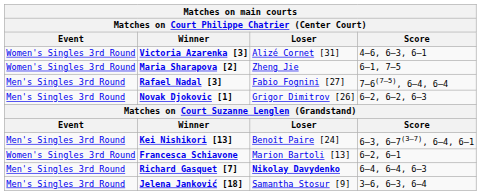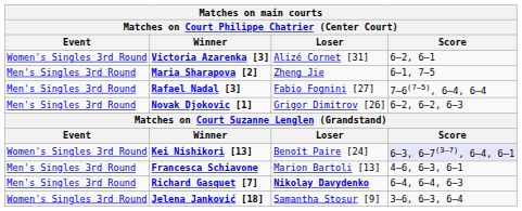 <table class="wikitable">
 <tr>
 <th colspan=4 style=white-space:nowrap>Matches on main courts</th>
 </tr>
 <tr>
 <th colspan=4>Matches on <a href='#'>Court Philippe Chatrier</a> (Center Court)</th>
 </tr>
 <tr>
 <th>Event</th>
 <th>Winner</th>
 <th>Loser</th>
 <th>Score</th>
 </tr>
 <tr>
 <td><a href='#'>Women's Singles 3rd Round</a></td>
 <td><strong> <a href='#'>Victoria Azarenka</a> [3]</strong></td>
 <td> <a href='#'>Alizé Cornet</a> [31]</td>
-<td>4–6, 6–3, 6–1</td>
+<td>6–2, 6–1</td>
 </tr>
 <tr>
-<td><a href='#'>Women's Singles 3rd Round</a></td>
+<td><a href='#'>Men's Singles 3rd Round</a></td>
 <td><strong> <a href='#'>Maria Sharapova</a> [2]</strong></td>
 <td> <a href='#'>Zheng Jie</a></td>
 <td>6–1, 7–5</td>
 </tr>
 <tr>
 <td><a href='#'>Men's Singles 3rd Round</a></td>
 <td><strong> <a href='#'>Rafael Nadal</a> [3]</strong></td>
 <td> <a href='#'>Fabio Fognini</a> [27]</td>
 <td>7–6<sup>(7–5)</sup>, 6–4, 6–4</td>
 </tr>
 <tr>
 <td><a href='#'>Men's Singles 3rd Round</a></td>
 <td><strong> <a href='#'>Novak Djokovic</a> [1]</strong></td>
 <td> <a href='#'>Grigor Dimitrov</a> [26]</td>
 <td>6–2, 6–2, 6–3</td>
 </tr>
 <tr>
 <th colspan=4>Matches on <a href='#'>Court Suzanne Lenglen</a> (Grandstand)</th>
 </tr>
 <tr>
 <th>Event</th>
 <th>Winner</th>
 <th>Loser</th>
 <th>Score</th>
 </tr>
 <tr>
-<td><a href='#'>Men's Singles 3rd Round</a></td>
+<td><a href='#'>Women's Singles 3rd Round</a></td>
 <td><strong> <a href='#'>Kei Nishikori</a> [13]</strong></td>
 <td> <a href='#'>Benoît Paire</a> [24]</td>
-<td>6–3, 6–7<sup>(3–7)</sup>, 6–4, 6–1</td>
+<td style="background: lavender;">6–3, 6–7<sup>(3–7)</sup>, 6–4, 6–1</td>
 </tr>
 <tr>
-<td><a href='#'>Women's Singles 3rd Round</a></td>
+<td><a href='#'>Men's Singles 3rd Round</a></td>
 <td><strong> <a href='#'>Francesca Schiavone</a></strong></td>
 <td> <a href='#'>Marion Bartoli</a> [13]</td>
-<td>6–2, 6–1</td>
+<td>4–6, 6–3, 6–1</td>
 </tr>
 <tr>
 <td><a href='#'>Men's Singles 3rd Round</a></td>
 <td><strong> <a href='#'>Richard Gasquet</a> [7]</strong></td>
 <td><strong> <a href='#'>Nikolay Davydenko</a></strong></td>
 <td>6–4, 6–4, 6–3</td>
 </tr>
 <tr>
-<td><a href='#'>Men's Singles 3rd Round</a></td>
+<td><a href='#'>Women's Singles 3rd Round</a></td>
 <td><strong> <a href='#'>Jelena Janković</a> [18]</strong></td>
 <td> <a href='#'>Samantha Stosur</a> [9]</td>
 <td>3–6, 6–3, 6–4</td>
 </tr>
 </table>
